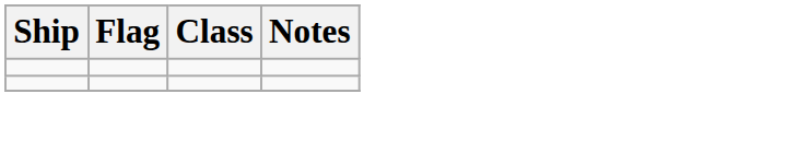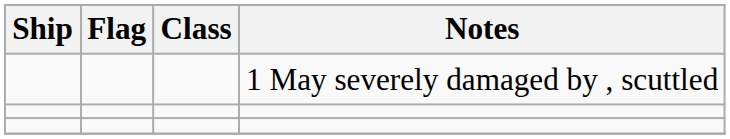 <table class="wikitable sortable">
 <tr>
 <th>Ship</th>
 <th>Flag</th>
 <th>Class</th>
 <th>Notes</th>
+</tr>
+<tr>
+<td></td>
+<td></td>
+<td></td>
+<td>1 May severely damaged by , scuttled</td>
 </tr>
 <tr>
 <td></td>
 <td></td>
 <td></td>
 <td></td>
 </tr>
 <tr>
 <td></td>
 <td></td>
 <td></td>
 <td></td>
 </tr>
 <tr>
 </tr>
 </table>
